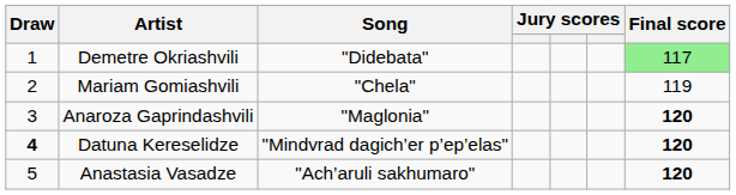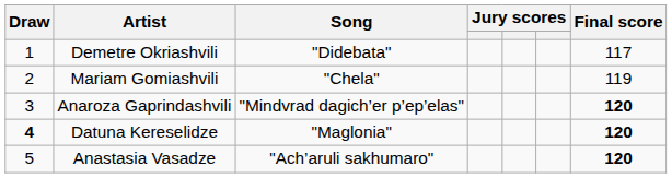 <table class="sortable wikitable" style="text-align:center;margin:1em auto 1em auto">
 <tr>
 <th rowspan="2" scope="col">Draw</th>
 <th rowspan="2" scope="col">Artist</th>
 <th rowspan="2" scope="col">Song</th>
 <th colspan="3" scope="col">Jury scores</th>
 <th rowspan="2" scope="col">Final score</th>
 </tr>
 <tr>
 <th colspan="1" scope="col" class="unsortable"><small></small></th>
 <th colspan="1" scope="col" class="unsortable"><small></small></th>
 <th colspan="1" scope="col" class="unsortable"><small></small></th>
 </tr>
 <tr>
 <td rowspan="1">1</td>
 <td rowspan="1">Demetre Okriashvili</td>
 <td rowspan="1">"Didebata"<br></td>
 <td colspan="1"></td>
 <td colspan="1"></td>
 <td colspan="1"></td>
-<td rowspan="1" style="background: lightgreen;">117</td>
+<td rowspan="1">117</td>
 </tr>
 <tr>
 <td rowspan="1">2</td>
 <td rowspan="1">Mariam Gomiashvili</td>
 <td rowspan="1">"Chela"<br></td>
 <td colspan="1"></td>
 <td colspan="1"></td>
 <td colspan="1"></td>
 <td rowspan="1">119</td>
 </tr>
 <tr>
 <td>3</td>
 <td>Anaroza Gaprindashvili</td>
-<td rowspan="1">"Maglonia"<br></td>
+<td>"Mindvrad dagich’er p’ep’elas"<br></td>
 <td colspan="1"></td>
 <td colspan="1"></td>
 <td colspan="1"></td>
 <td><strong>120</strong></td>
 </tr>
 <tr>
 <td rowspan="1"><strong>4</strong></td>
 <td rowspan="1">Datuna Kereselidze</td>
-<td>"Mindvrad dagich’er p’ep’elas"<br></td>
+<td rowspan="1">"Maglonia"<br></td>
 <td colspan="1"></td>
 <td colspan="1"></td>
 <td colspan="1"></td>
 <td rowspan="1"><strong>120</strong></td>
 </tr>
 <tr>
 <td rowspan="1">5</td>
 <td rowspan="1">Anastasia Vasadze</td>
 <td rowspan="1">"Ach’aruli sakhumaro"<br></td>
 <td colspan="1"></td>
 <td colspan="1"></td>
 <td colspan="1"></td>
 <td rowspan="1"><strong>120</strong></td>
 </tr>
 </table>
